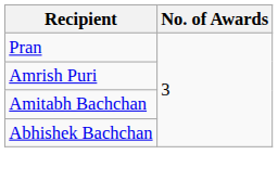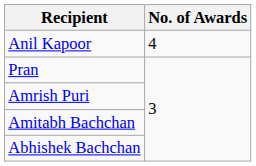 <table class="wikitable">
 <tr>
 <th>Recipient</th>
 <th>No. of Awards</th>
+</tr>
+<tr>
+<td><a href='#'>Anil Kapoor</a></td>
+<td>4</td>
 </tr>
 <tr>
 <td><a href='#'>Pran</a></td>
 <td rowspan="4">3</td>
 </tr>
 <tr>
 <td><a href='#'>Amrish Puri</a></td>
 </tr>
 <tr>
 <td><a href='#'>Amitabh Bachchan</a></td>
 </tr>
 <tr>
 <td><a href='#'>Abhishek Bachchan</a></td>
 </tr>
 </table>
